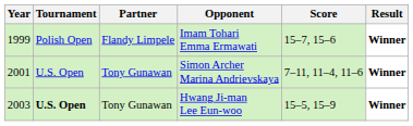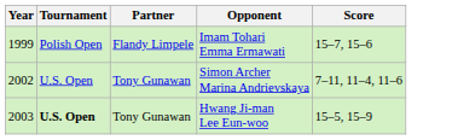 <table class="sortable wikitable" style="font-size: 90%;">
 <tr>
 <th>Year</th>
 <th>Tournament</th>
 <th>Partner</th>
 <th>Opponent</th>
 <th>Score</th>
-<th>Result</th>
 </tr>
 <tr style="background:#D4F1C5">
 <td align="center">1999</td>
 <td align="left"><a href='#'>Polish Open</a></td>
 <td align="left"> <a href='#'>Flandy Limpele</a></td>
 <td align="left"> <a href='#'>Imam Tohari</a> <br>  <a href='#'>Emma Ermawati</a></td>
 <td align="left">15–7, 15–6</td>
-<td style="text-align:left; background:white"> <strong>Winner</strong></td>
 </tr>
 <tr style="background:#D4F1C5">
-<td align="center">2001</td>
+<td align="center">2002</td>
 <td align="left"><a href='#'>U.S. Open</a></td>
 <td align="left"> <a href='#'>Tony Gunawan</a></td>
 <td align="left"> <a href='#'>Simon Archer</a> <br>  <a href='#'>Marina Andrievskaya</a></td>
 <td align="left">7–11, 11–4, 11–6</td>
-<td style="text-align:left; background:white"> <strong>Winner</strong></td>
 </tr>
 <tr style="background:#D4F1C5">
 <td align="center">2003</td>
 <td align="left"><strong>U.S. Open</strong></td>
 <td align="left"> Tony Gunawan</td>
 <td align="left"> <a href='#'>Hwang Ji-man</a> <br>  <a href='#'>Lee Eun-woo</a></td>
 <td align="left">15–5, 15–9</td>
-<td style="text-align:left; background:white"> <strong>Winner</strong></td>
 </tr>
 </table>
